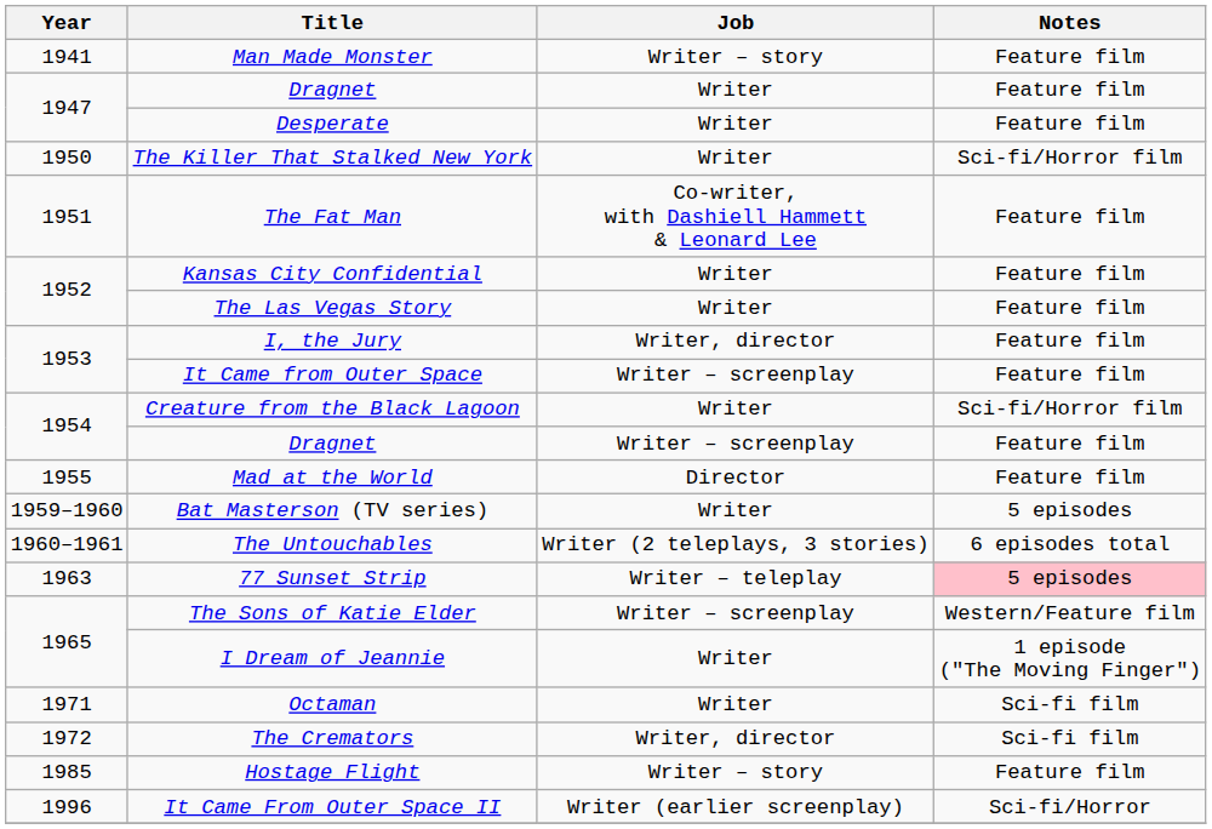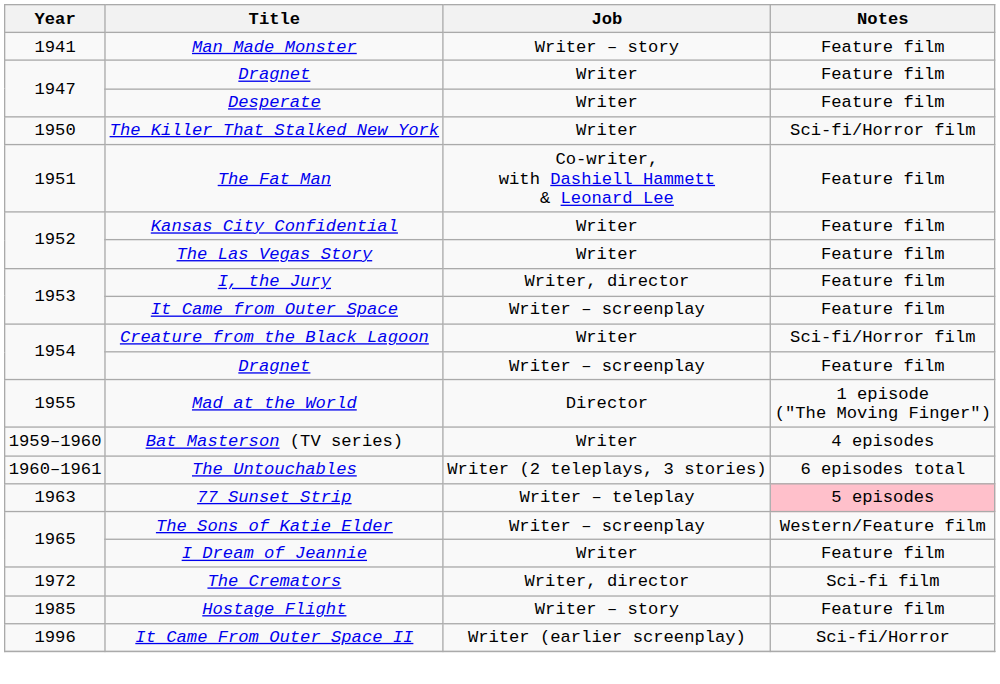 <table class="wikitable sortable" style="text-align:center;">
 <tr>
 <th>Year</th>
 <th>Title</th>
 <th>Job</th>
 <th>Notes</th>
 </tr>
 <tr>
 <td>1941</td>
 <td><em><a href='#'>Man Made Monster</a></em></td>
 <td>Writer – story</td>
 <td>Feature film</td>
 </tr>
 <tr>
 <td rowspan=2>1947</td>
 <td><em><a href='#'>Dragnet</a></em></td>
 <td>Writer</td>
 <td>Feature film</td>
 </tr>
 <tr>
 <td><em><a href='#'>Desperate</a></em></td>
 <td>Writer</td>
 <td>Feature film</td>
 </tr>
 <tr>
 <td>1950</td>
 <td><em><a href='#'>The Killer That Stalked New York</a></em></td>
 <td>Writer</td>
 <td>Sci-fi/Horror film</td>
 </tr>
 <tr>
 <td>1951</td>
 <td><em><a href='#'>The Fat Man</a></em></td>
 <td>Co-writer, <br> with <a href='#'>Dashiell Hammett</a> <br>& <a href='#'>Leonard Lee</a></td>
 <td>Feature film</td>
 </tr>
 <tr>
 <td rowspan=2>1952</td>
 <td><em><a href='#'>Kansas City Confidential</a></em></td>
 <td>Writer</td>
 <td>Feature film</td>
 </tr>
 <tr>
 <td><em><a href='#'>The Las Vegas Story</a></em></td>
 <td>Writer</td>
 <td>Feature film</td>
 </tr>
 <tr>
 <td rowspan=2>1953</td>
 <td><em><a href='#'>I, the Jury</a></em></td>
 <td>Writer, director</td>
 <td>Feature film</td>
 </tr>
 <tr>
 <td><em><a href='#'>It Came from Outer Space</a></em></td>
 <td>Writer – screenplay</td>
 <td>Feature film</td>
 </tr>
 <tr>
 <td rowspan=2>1954</td>
 <td><em><a href='#'>Creature from the Black Lagoon</a></em></td>
 <td>Writer</td>
 <td>Sci-fi/Horror film</td>
 </tr>
 <tr>
 <td><em><a href='#'>Dragnet</a></em></td>
 <td>Writer – screenplay</td>
 <td>Feature film</td>
 </tr>
 <tr>
 <td>1955</td>
 <td><em><a href='#'>Mad at the World</a></em></td>
 <td>Director</td>
-<td>Feature film</td>
+<td>1 episode <br>("The Moving Finger")</td>
 </tr>
 <tr>
 <td>1959–1960</td>
 <td><em><a href='#'>Bat Masterson</a></em> (TV series)</td>
 <td>Writer</td>
-<td>5 episodes</td>
+<td>4 episodes</td>
 </tr>
 <tr>
 <td>1960–1961</td>
 <td><em><a href='#'>The Untouchables</a></em></td>
 <td>Writer (2 teleplays, 3 stories)</td>
 <td>6 episodes total</td>
 </tr>
 <tr>
 <td>1963</td>
 <td><em><a href='#'>77 Sunset Strip</a></em></td>
 <td>Writer – teleplay</td>
 <td style="background: pink;">5 episodes</td>
 </tr>
 <tr>
 <td rowspan=2>1965</td>
 <td><em><a href='#'>The Sons of Katie Elder</a></em></td>
 <td>Writer – screenplay</td>
 <td>Western/Feature film</td>
 </tr>
 <tr>
 <td><em><a href='#'>I Dream of Jeannie</a></em></td>
 <td>Writer</td>
-<td>1 episode <br>("The Moving Finger")</td>
-</tr>
-<tr>
-<td>1971</td>
-<td><em><a href='#'>Octaman</a></em></td>
-<td>Writer</td>
-<td>Sci-fi film</td>
+<td>Feature film</td>
 </tr>
 <tr>
 <td>1972</td>
 <td><em><a href='#'>The Cremators</a></em></td>
 <td>Writer, director</td>
 <td>Sci-fi film</td>
 </tr>
 <tr>
 <td>1985</td>
 <td><em><a href='#'>Hostage Flight</a></em></td>
 <td>Writer – story</td>
 <td>Feature film</td>
 </tr>
 <tr>
 <td>1996</td>
 <td><em><a href='#'>It Came From Outer Space II</a></em></td>
 <td>Writer (earlier screenplay)</td>
 <td>Sci-fi/Horror</td>
 </tr>
 <tr>
 </tr>
 </table>
